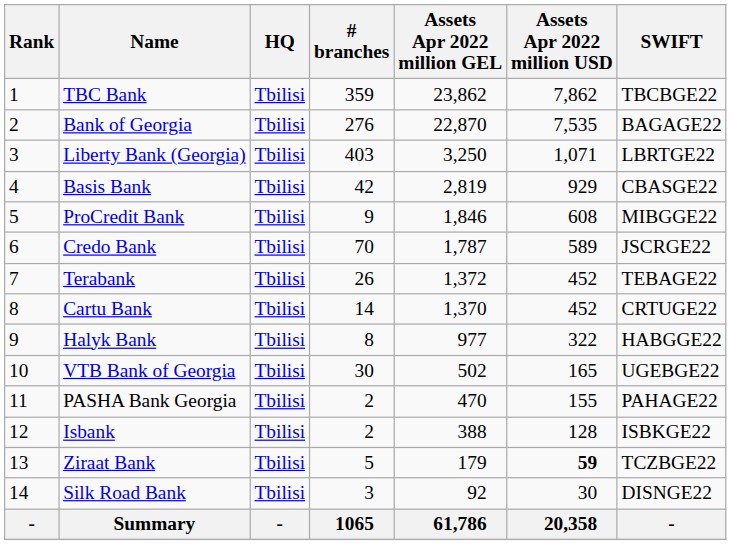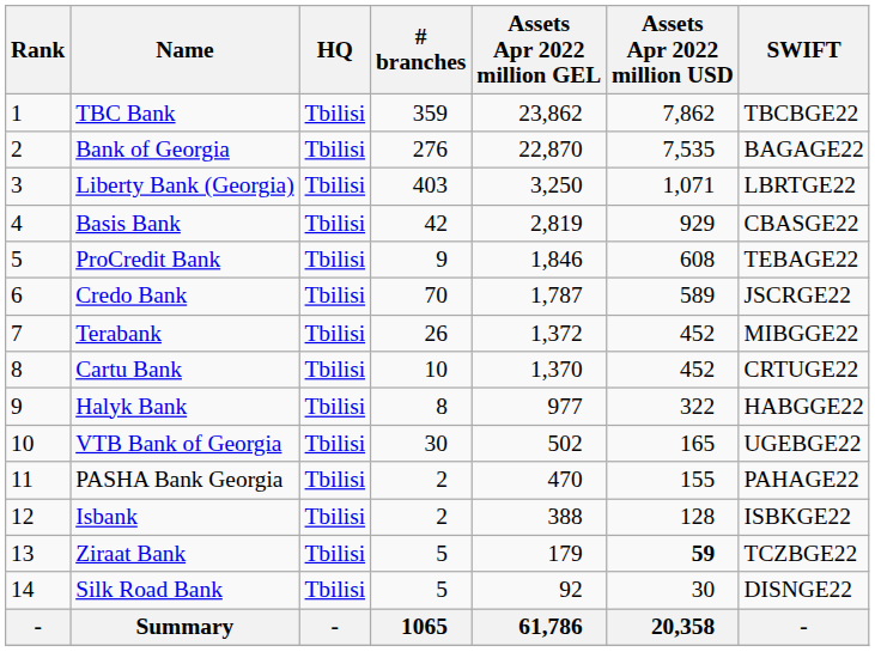 <table class="wikitable sortable">
 <tr>
 <th>Rank</th>
 <th>Name</th>
 <th>HQ</th>
 <th># <br> branches</th>
 <th>Assets <br> Apr 2022 <br> million GEL</th>
 <th>Assets <br> Apr 2022 <br> million USD</th>
 <th>SWIFT</th>
 </tr>
 <tr>
 <td>1</td>
 <td><a href='#'>TBC Bank</a></td>
 <td><a href='#'>Tbilisi</a></td>
 <td style="text-align: right; padding-right: 1em;">359</td>
 <td style="text-align: right; padding-right: 1em;">23,862</td>
 <td style="text-align: right; padding-right: 1em;">7,862</td>
 <td>TBCBGE22</td>
 </tr>
 <tr>
 <td>2</td>
 <td><a href='#'>Bank of Georgia</a></td>
 <td><a href='#'>Tbilisi</a></td>
 <td style="text-align: right; padding-right: 1em;">276</td>
 <td style="text-align: right; padding-right: 1em;">22,870</td>
 <td style="text-align: right; padding-right: 1em;">7,535</td>
 <td>BAGAGE22</td>
 </tr>
 <tr>
 <td>3</td>
 <td><a href='#'>Liberty Bank (Georgia)</a></td>
 <td><a href='#'>Tbilisi</a></td>
 <td style="text-align: right; padding-right: 1em;">403</td>
 <td style="text-align: right; padding-right: 1em;">3,250</td>
 <td style="text-align: right; padding-right: 1em;">1,071</td>
 <td>LBRTGE22</td>
 </tr>
 <tr>
 <td>4</td>
 <td><a href='#'>Basis Bank</a></td>
 <td><a href='#'>Tbilisi</a></td>
 <td style="text-align: right; padding-right: 1em;">42</td>
 <td style="text-align: right; padding-right: 1em;">2,819</td>
 <td style="text-align: right; padding-right: 1em;">929</td>
 <td>CBASGE22</td>
 </tr>
 <tr>
 <td>5</td>
 <td><a href='#'>ProCredit Bank</a></td>
 <td><a href='#'>Tbilisi</a></td>
 <td style="text-align: right; padding-right: 1em;">9</td>
 <td style="text-align: right; padding-right: 1em;">1,846</td>
 <td style="text-align: right; padding-right: 1em;">608</td>
-<td>MIBGGE22</td>
+<td>TEBAGE22</td>
 </tr>
 <tr>
 <td>6</td>
 <td><a href='#'>Credo Bank</a></td>
 <td><a href='#'>Tbilisi</a></td>
 <td style="text-align: right; padding-right: 1em;">70</td>
 <td style="text-align: right; padding-right: 1em;">1,787</td>
 <td style="text-align: right; padding-right: 1em;">589</td>
 <td>JSCRGE22</td>
 </tr>
 <tr>
 <td>7</td>
 <td><a href='#'>Terabank</a></td>
 <td><a href='#'>Tbilisi</a></td>
 <td style="text-align: right; padding-right: 1em;">26</td>
 <td style="text-align: right; padding-right: 1em;">1,372</td>
 <td style="text-align: right; padding-right: 1em;">452</td>
-<td>TEBAGE22</td>
+<td>MIBGGE22</td>
 </tr>
 <tr>
 <td>8</td>
 <td><a href='#'>Cartu Bank</a></td>
 <td><a href='#'>Tbilisi</a></td>
-<td style="text-align: right; padding-right: 1em;">14</td>
+<td style="text-align: right; padding-right: 1em;">10</td>
 <td style="text-align: right; padding-right: 1em;">1,370</td>
 <td style="text-align: right; padding-right: 1em;">452</td>
 <td>CRTUGE22</td>
 </tr>
 <tr>
 <td>9</td>
 <td><a href='#'>Halyk Bank</a></td>
 <td><a href='#'>Tbilisi</a></td>
 <td style="text-align: right; padding-right: 1em;">8</td>
 <td style="text-align: right; padding-right: 1em;">977</td>
 <td style="text-align: right; padding-right: 1em;">322</td>
 <td>HABGGE22</td>
 </tr>
 <tr>
 <td>10</td>
 <td><a href='#'>VTB Bank of Georgia</a></td>
 <td><a href='#'>Tbilisi</a></td>
 <td style="text-align: right; padding-right: 1em;">30</td>
 <td style="text-align: right; padding-right: 1em;">502</td>
 <td style="text-align: right; padding-right: 1em;">165</td>
 <td>UGEBGE22</td>
 </tr>
 <tr>
 <td>11</td>
 <td>PASHA Bank Georgia</td>
 <td><a href='#'>Tbilisi</a></td>
 <td style="text-align: right; padding-right: 1em;">2</td>
 <td style="text-align: right; padding-right: 1em;">470</td>
 <td style="text-align: right; padding-right: 1em;">155</td>
 <td>PAHAGE22</td>
 </tr>
 <tr>
 <td>12</td>
 <td><a href='#'>Isbank</a></td>
 <td><a href='#'>Tbilisi</a></td>
 <td style="text-align: right; padding-right: 1em;">2</td>
 <td style="text-align: right; padding-right: 1em;">388</td>
 <td style="text-align: right; padding-right: 1em;">128</td>
 <td>ISBKGE22</td>
 </tr>
 <tr>
 <td>13</td>
 <td><a href='#'>Ziraat Bank</a></td>
 <td><a href='#'>Tbilisi</a></td>
 <td style="text-align: right; padding-right: 1em;">5</td>
 <td style="text-align: right; padding-right: 1em;">179</td>
 <td style="text-align: right; padding-right: 1em;"><strong>59</strong></td>
 <td>TCZBGE22</td>
 </tr>
 <tr>
 <td>14</td>
 <td><a href='#'>Silk Road Bank</a></td>
 <td><a href='#'>Tbilisi</a></td>
-<td style="text-align: right; padding-right: 1em;">3</td>
+<td style="text-align: right; padding-right: 1em;">5</td>
 <td style="text-align: right; padding-right: 1em;">92</td>
 <td style="text-align: right; padding-right: 1em;">30</td>
 <td>DISNGE22</td>
 </tr>
 <tr class="sortbottom">
 <th>-</th>
 <th>Summary</th>
 <th>-</th>
 <th style="text-align: right; padding-right: 1em;">1065</th>
 <th style="text-align: right; padding-right: 1em;">61,786</th>
 <th style="text-align: right; padding-right: 1em;">20,358</th>
 <th>-</th>
 </tr>
 <tr>
 </tr>
 </table>
